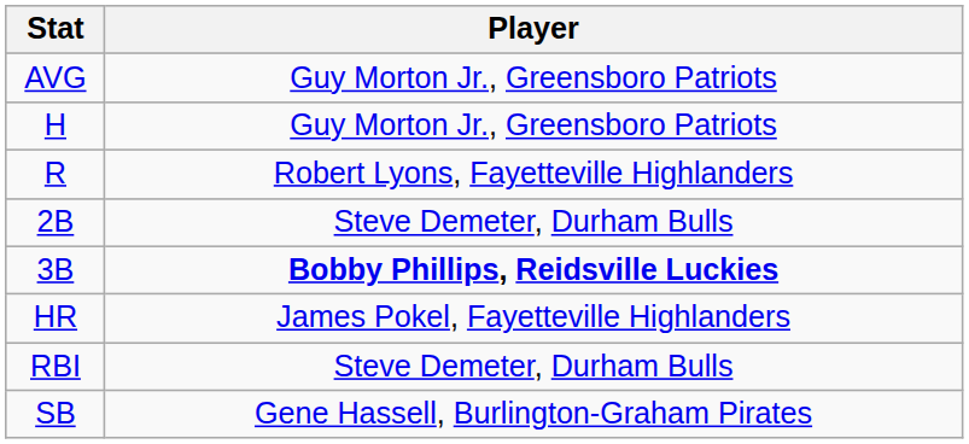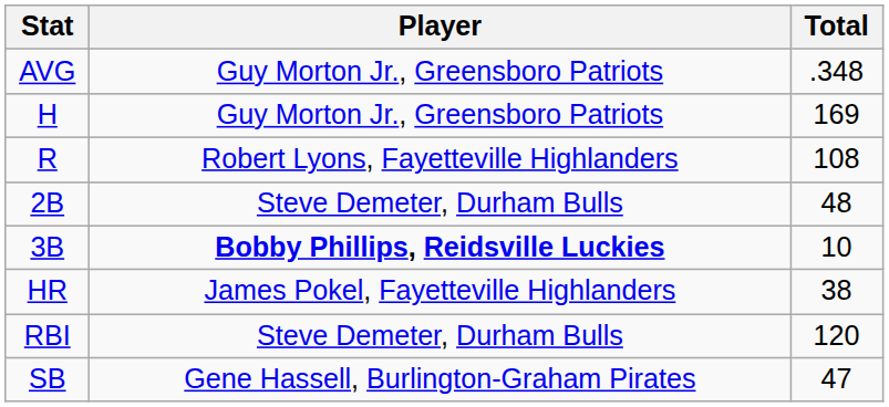 <table class="wikitable" width="40%" style="text-align:center;">
 <tr>
 <th width="5%">Stat</th>
 <th width="60%">Player</th>
+<th width="5%">Total</th>
 </tr>
 <tr>
 <td><a href='#'>AVG</a></td>
 <td><a href='#'>Guy Morton Jr.</a>, <a href='#'>Greensboro Patriots</a></td>
+<td>.348</td>
 </tr>
 <tr>
 <td><a href='#'>H</a></td>
 <td><a href='#'>Guy Morton Jr.</a>, <a href='#'>Greensboro Patriots</a></td>
+<td>169</td>
 </tr>
 <tr>
 <td><a href='#'>R</a></td>
 <td><a href='#'>Robert Lyons</a>, <a href='#'>Fayetteville Highlanders</a></td>
+<td>108</td>
 </tr>
 <tr>
 <td><a href='#'>2B</a></td>
 <td><a href='#'>Steve Demeter</a>, <a href='#'>Durham Bulls</a></td>
+<td>48</td>
 </tr>
 <tr>
 <td><a href='#'>3B</a></td>
 <td><strong><a href='#'>Bobby Phillips</a>, <a href='#'>Reidsville Luckies</a></strong></td>
+<td>10</td>
 </tr>
 <tr>
 <td><a href='#'>HR</a></td>
 <td><a href='#'>James Pokel</a>, <a href='#'>Fayetteville Highlanders</a></td>
+<td>38</td>
 </tr>
 <tr>
 <td><a href='#'>RBI</a></td>
 <td><a href='#'>Steve Demeter</a>, <a href='#'>Durham Bulls</a></td>
+<td>120</td>
 </tr>
 <tr>
 <td><a href='#'>SB</a></td>
 <td><a href='#'>Gene Hassell</a>, <a href='#'>Burlington-Graham Pirates</a></td>
+<td>47</td>
 </tr>
 </table>
